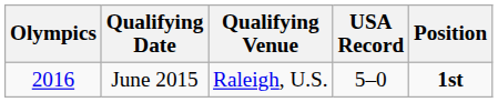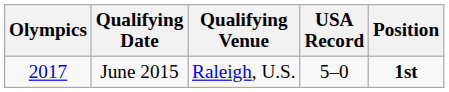 <table class="wikitable" style="text-align:center">
 <tr>
 <th>Olympics</th>
 <th>Qualifying <br> Date</th>
 <th>Qualifying <br> Venue</th>
 <th>USA <br> Record</th>
 <th>Position</th>
 </tr>
 <tr>
-<td><a href='#'>2016</a></td>
+<td><a href='#'>2017</a></td>
 <td>June 2015</td>
 <td align=left><a href='#'>Raleigh</a>, U.S.</td>
 <td>5–0</td>
 <td><strong>1st</strong></td>
 </tr>
 </table>
